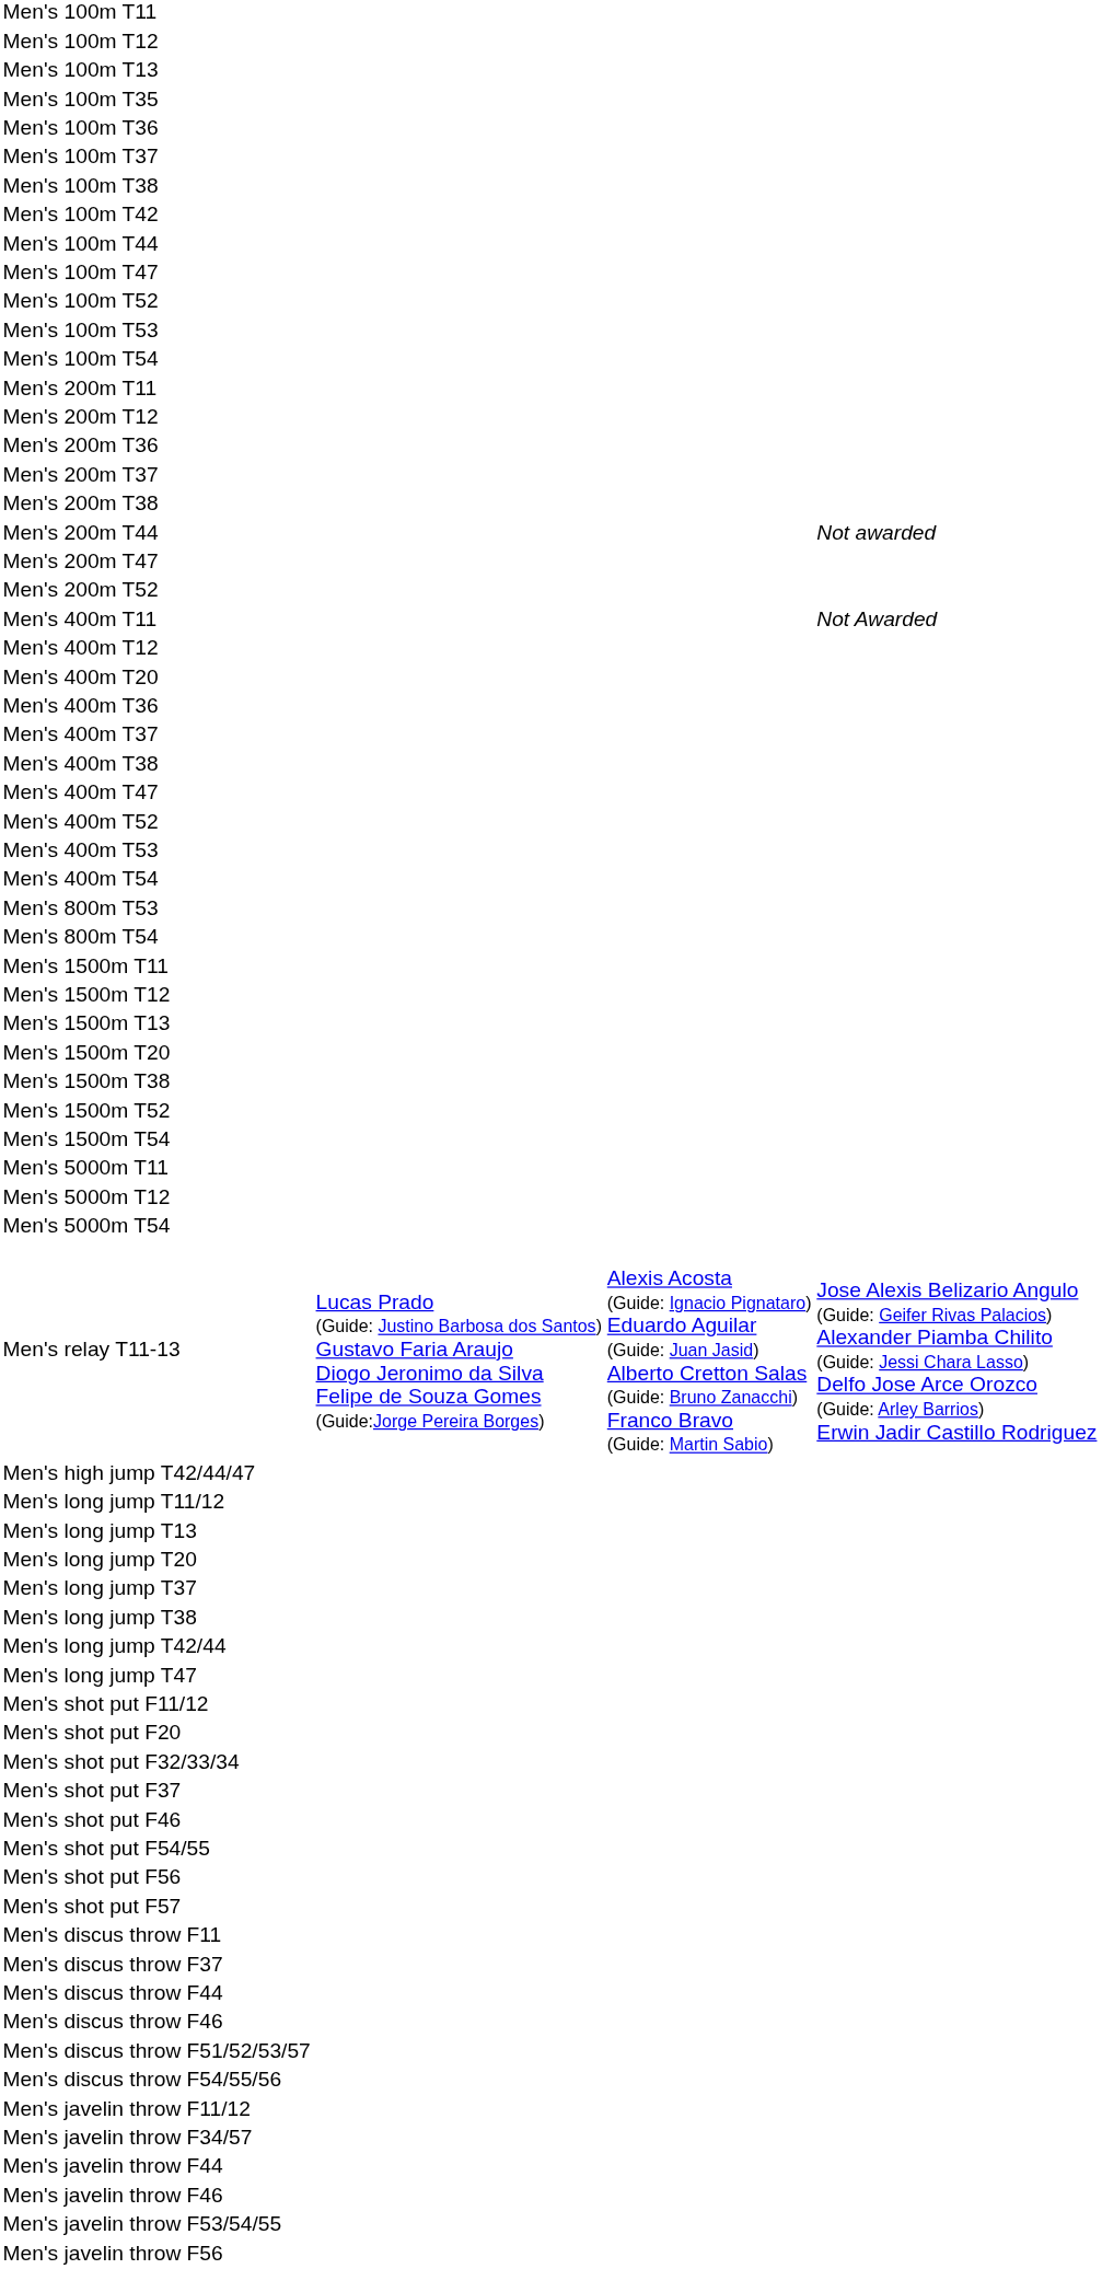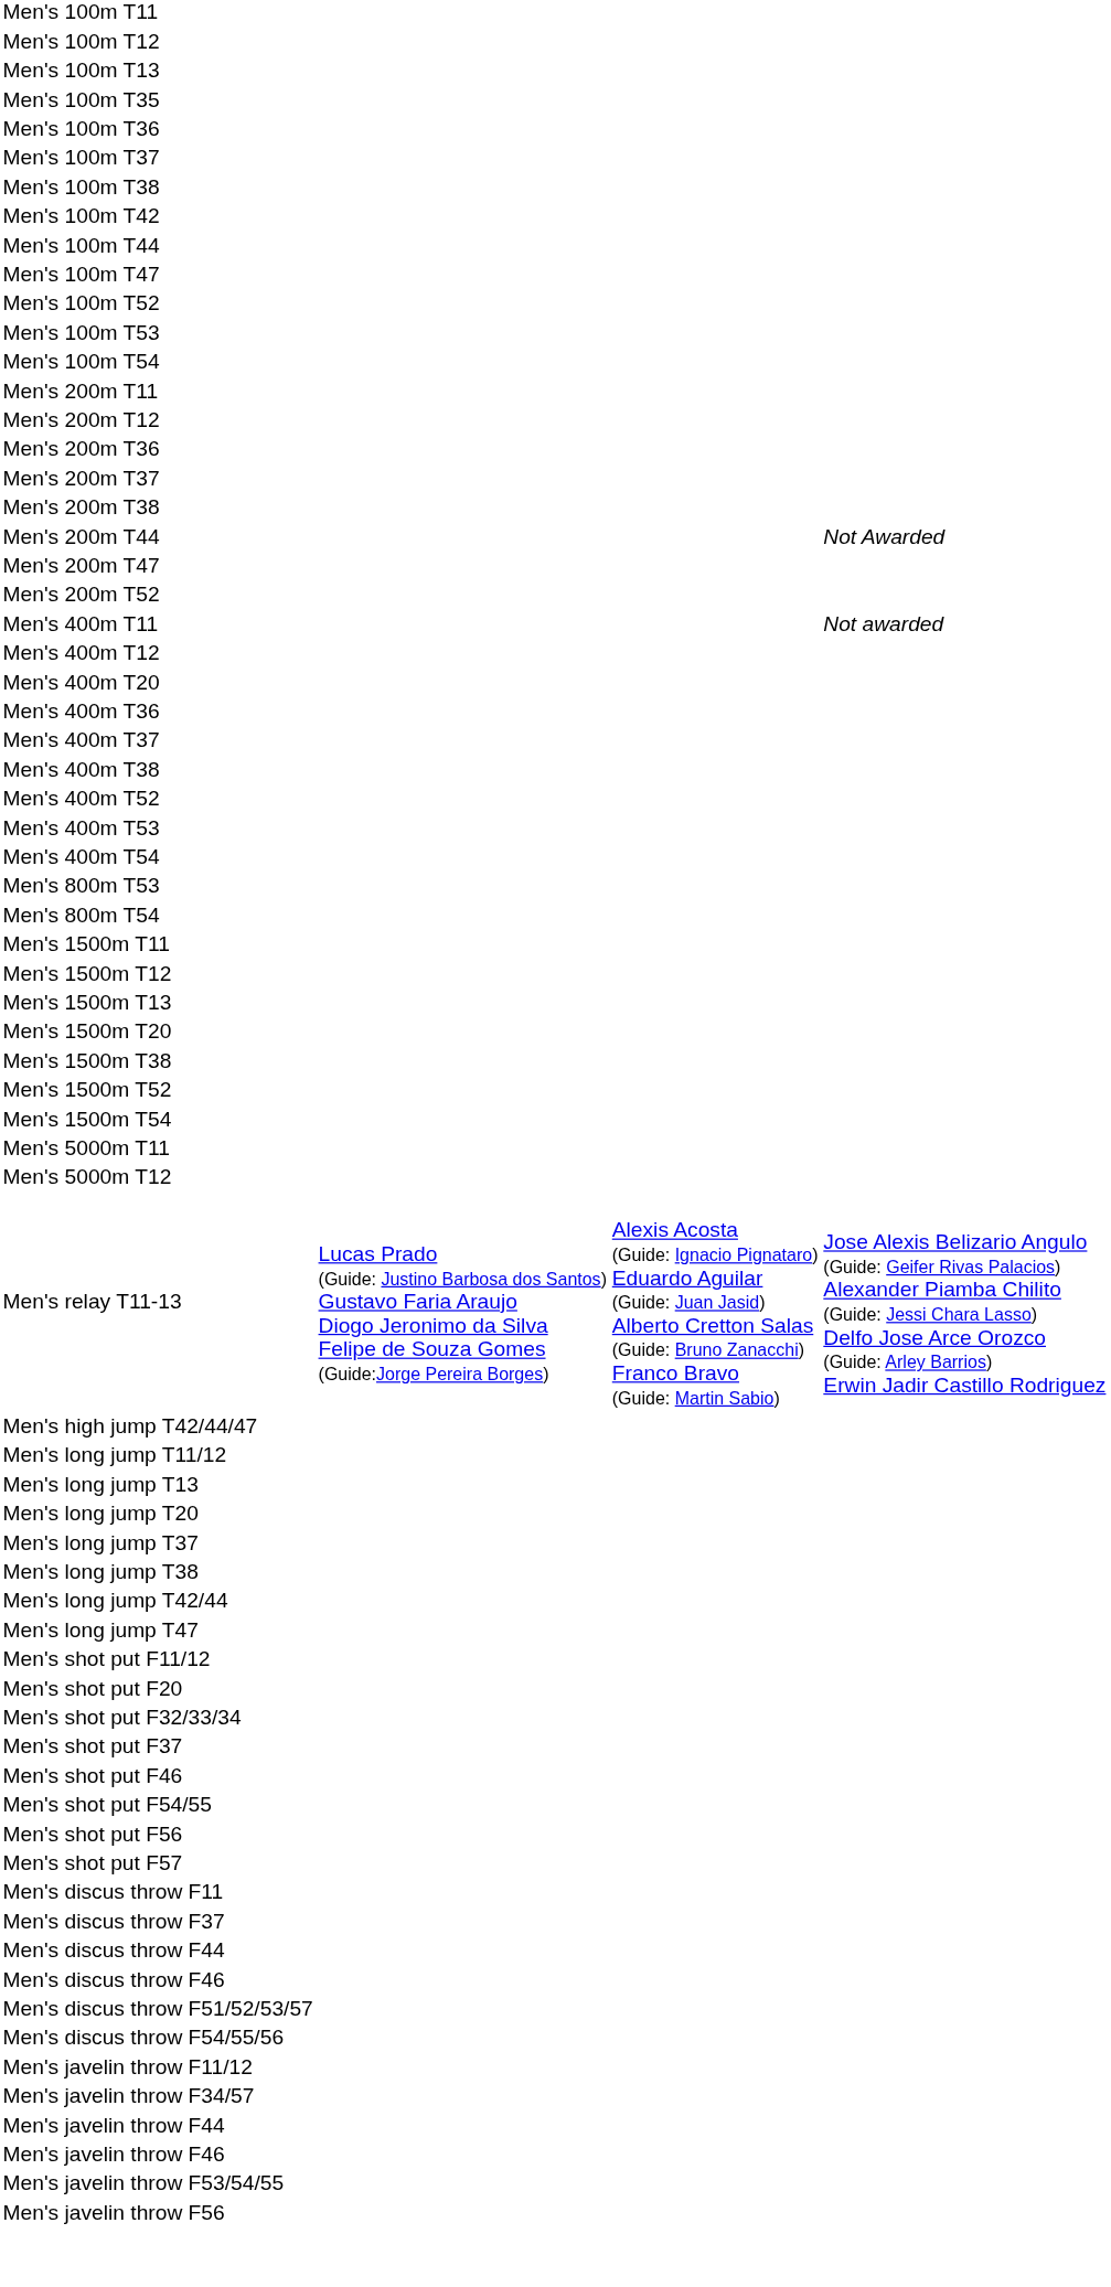 <table>
 <tr>
 <td>Men's 100m T11<br></td>
 <td></td>
 <td></td>
 <td></td>
 </tr>
 <tr>
 <td>Men's 100m T12<br></td>
 <td></td>
 <td></td>
 <td></td>
 </tr>
 <tr>
 <td>Men's 100m T13<br></td>
 <td></td>
 <td></td>
 <td></td>
 </tr>
 <tr>
 <td>Men's 100m T35<br></td>
 <td></td>
 <td></td>
 <td></td>
 </tr>
 <tr>
 <td>Men's 100m T36<br></td>
 <td></td>
 <td></td>
 <td></td>
 </tr>
 <tr>
 <td>Men's 100m T37<br></td>
 <td></td>
 <td></td>
 <td></td>
 </tr>
 <tr>
 <td>Men's 100m T38<br></td>
 <td></td>
 <td></td>
 <td></td>
 </tr>
 <tr>
 <td>Men's 100m T42<br></td>
 <td></td>
 <td></td>
 <td></td>
 </tr>
 <tr>
 <td>Men's 100m T44<br></td>
 <td></td>
 <td></td>
 <td></td>
 </tr>
 <tr>
 <td>Men's 100m T47<br></td>
 <td></td>
 <td></td>
 <td></td>
 </tr>
 <tr>
 <td>Men's 100m T52<br></td>
 <td></td>
 <td></td>
 <td></td>
 </tr>
 <tr>
 <td>Men's 100m T53<br></td>
 <td></td>
 <td></td>
 <td></td>
 </tr>
 <tr>
 <td>Men's 100m T54<br></td>
 <td></td>
 <td></td>
 <td></td>
 </tr>
 <tr>
 <td>Men's 200m T11<br></td>
 <td></td>
 <td></td>
 <td></td>
 </tr>
 <tr>
 <td>Men's 200m T12<br></td>
 <td></td>
 <td></td>
 <td></td>
 </tr>
 <tr>
 <td>Men's 200m T36<br></td>
 <td></td>
 <td></td>
 <td></td>
 </tr>
 <tr>
 <td>Men's 200m T37<br></td>
 <td></td>
 <td></td>
 <td></td>
 </tr>
 <tr>
 <td>Men's 200m T38<br></td>
 <td></td>
 <td></td>
 <td></td>
 </tr>
 <tr>
 <td>Men's 200m T44<br></td>
 <td></td>
 <td></td>
-<td><em>Not awarded</em></td>
+<td><em>Not Awarded</em></td>
 </tr>
 <tr>
 <td>Men's 200m T47<br></td>
 <td></td>
 <td></td>
 <td></td>
 </tr>
 <tr>
 <td>Men's 200m T52<br></td>
 <td></td>
 <td></td>
 <td></td>
 </tr>
 <tr>
 <td>Men's 400m T11<br></td>
 <td></td>
 <td></td>
-<td><em>Not Awarded</em></td>
+<td><em>Not awarded</em></td>
 </tr>
 <tr>
 <td>Men's 400m T12<br></td>
 <td></td>
 <td></td>
 <td></td>
 </tr>
 <tr>
 <td>Men's 400m T20<br></td>
 <td></td>
 <td></td>
 <td></td>
 </tr>
 <tr>
 <td>Men's 400m T36<br></td>
 <td></td>
 <td></td>
 <td></td>
 </tr>
 <tr>
 <td>Men's 400m T37<br></td>
 <td></td>
 <td></td>
 <td></td>
 </tr>
 <tr>
 <td>Men's 400m T38<br></td>
-<td></td>
-<td></td>
-<td></td>
-</tr>
-<tr>
-<td>Men's 400m T47<br></td>
 <td></td>
 <td></td>
 <td></td>
 </tr>
 <tr>
 <td>Men's 400m T52<br></td>
 <td></td>
 <td></td>
 <td></td>
 </tr>
 <tr>
 <td>Men's 400m T53<br></td>
 <td></td>
 <td></td>
 <td></td>
 </tr>
 <tr>
 <td>Men's 400m T54<br></td>
 <td></td>
 <td></td>
 <td></td>
 </tr>
 <tr>
 <td>Men's 800m T53<br></td>
 <td></td>
 <td></td>
 <td></td>
 </tr>
 <tr>
 <td>Men's 800m T54<br></td>
 <td></td>
 <td></td>
 <td></td>
 </tr>
 <tr>
 <td>Men's 1500m T11<br></td>
 <td></td>
 <td></td>
 <td></td>
 </tr>
 <tr>
 <td>Men's 1500m T12<br></td>
 <td></td>
 <td></td>
 <td></td>
 </tr>
 <tr>
 <td>Men's 1500m T13<br></td>
 <td></td>
 <td></td>
 <td></td>
 </tr>
 <tr>
 <td>Men's 1500m T20<br></td>
 <td></td>
 <td></td>
 <td></td>
 </tr>
 <tr>
 <td>Men's 1500m T38<br></td>
 <td></td>
 <td></td>
 <td></td>
 </tr>
 <tr>
 <td>Men's 1500m T52<br></td>
 <td></td>
 <td></td>
 <td></td>
 </tr>
 <tr>
 <td>Men's 1500m T54<br></td>
 <td></td>
 <td></td>
 <td></td>
 </tr>
 <tr>
 <td>Men's 5000m T11<br></td>
 <td></td>
 <td></td>
 <td></td>
 </tr>
 <tr>
 <td>Men's 5000m T12<br></td>
-<td></td>
-<td></td>
-<td></td>
-</tr>
-<tr>
-<td>Men's 5000m T54<br></td>
 <td></td>
 <td></td>
 <td></td>
 </tr>
 <tr>
 <td>Men's  relay T11-13<br></td>
 <td><br><a href='#'>Lucas Prado</a><br><small>(Guide: <a href='#'>Justino Barbosa dos Santos</a>)</small><br><a href='#'>Gustavo Faria Araujo</a><br><a href='#'>Diogo Jeronimo da Silva</a><br><a href='#'>Felipe de Souza Gomes</a><br><small>(Guide:<a href='#'>Jorge Pereira Borges</a>)</small></td>
 <td><br><a href='#'>Alexis Acosta</a><br><small>(Guide: <a href='#'>Ignacio Pignataro</a>)</small><br><a href='#'>Eduardo Aguilar</a><br><small>(Guide: <a href='#'>Juan Jasid</a>)</small><br><a href='#'>Alberto Cretton Salas</a><br><small>(Guide: <a href='#'>Bruno Zanacchi</a>)</small><br><a href='#'>Franco Bravo</a><br><small>(Guide: <a href='#'>Martin Sabio</a>)</small></td>
 <td><br><a href='#'>Jose Alexis Belizario Angulo</a><br><small>(Guide: <a href='#'>Geifer Rivas Palacios</a>)</small><br><a href='#'>Alexander Piamba Chilito</a><br><small>(Guide: <a href='#'>Jessi Chara Lasso</a>)</small><br><a href='#'>Delfo Jose Arce Orozco</a><br><small>(Guide: <a href='#'>Arley Barrios</a>)</small><br><a href='#'>Erwin Jadir Castillo Rodriguez</a></td>
 </tr>
 <tr>
 <td>Men's high jump T42/44/47<br></td>
 <td></td>
 <td></td>
 <td></td>
 </tr>
 <tr>
 <td>Men's long jump T11/12<br></td>
 <td></td>
 <td></td>
 <td></td>
 </tr>
 <tr>
 <td>Men's long jump T13<br></td>
 <td></td>
 <td></td>
 <td></td>
 </tr>
 <tr>
 <td>Men's long jump T20<br></td>
 <td></td>
 <td></td>
 <td></td>
 </tr>
 <tr>
 <td>Men's long jump T37<br></td>
 <td></td>
 <td></td>
 <td></td>
 </tr>
 <tr>
 <td>Men's long jump T38<br></td>
 <td></td>
 <td></td>
 <td></td>
 </tr>
 <tr>
 <td>Men's long jump T42/44<br></td>
 <td></td>
 <td></td>
 <td></td>
 </tr>
 <tr>
 <td>Men's long jump T47<br></td>
 <td></td>
 <td></td>
 <td></td>
 </tr>
 <tr>
 <td>Men's shot put F11/12<br></td>
 <td></td>
 <td></td>
 <td></td>
 </tr>
 <tr>
 <td>Men's shot put F20<br></td>
 <td></td>
 <td></td>
 <td></td>
 </tr>
 <tr>
 <td>Men's shot put F32/33/34<br></td>
 <td></td>
 <td></td>
 <td></td>
 </tr>
 <tr>
 <td>Men's shot put F37<br></td>
 <td></td>
 <td></td>
 <td></td>
 </tr>
 <tr>
 <td>Men's shot put F46<br></td>
 <td></td>
 <td></td>
 <td></td>
 </tr>
 <tr>
 <td>Men's shot put F54/55<br></td>
 <td></td>
 <td></td>
 <td></td>
 </tr>
 <tr>
 <td>Men's shot put F56<br></td>
 <td></td>
 <td></td>
 <td></td>
 </tr>
 <tr>
 <td>Men's shot put F57<br></td>
 <td></td>
 <td></td>
 <td></td>
 </tr>
 <tr>
 <td>Men's discus throw F11<br></td>
 <td></td>
 <td></td>
 <td></td>
 </tr>
 <tr>
 <td>Men's discus throw F37<br></td>
 <td></td>
 <td></td>
 <td></td>
 </tr>
 <tr>
 <td>Men's discus throw F44<br></td>
 <td></td>
 <td></td>
 <td></td>
 </tr>
 <tr>
 <td>Men's discus throw F46<br></td>
 <td></td>
 <td></td>
 <td></td>
 </tr>
 <tr>
 <td>Men's discus throw F51/52/53/57<br></td>
 <td></td>
 <td></td>
 <td></td>
 </tr>
 <tr>
 <td>Men's discus throw F54/55/56<br></td>
 <td></td>
 <td></td>
 <td></td>
 </tr>
 <tr>
 <td>Men's javelin throw F11/12<br></td>
 <td></td>
 <td></td>
 <td></td>
 </tr>
 <tr>
 <td>Men's javelin throw F34/57<br></td>
 <td></td>
 <td></td>
 <td></td>
 </tr>
 <tr>
 <td>Men's javelin throw F44<br></td>
 <td></td>
 <td></td>
 <td></td>
 </tr>
 <tr>
 <td>Men's javelin throw F46<br></td>
 <td></td>
 <td></td>
 <td></td>
 </tr>
 <tr>
 <td>Men's javelin throw F53/54/55<br></td>
 <td></td>
 <td></td>
 <td></td>
 </tr>
 <tr>
 <td>Men's javelin throw F56<br></td>
 <td></td>
 <td></td>
 <td></td>
 </tr>
 </table>
